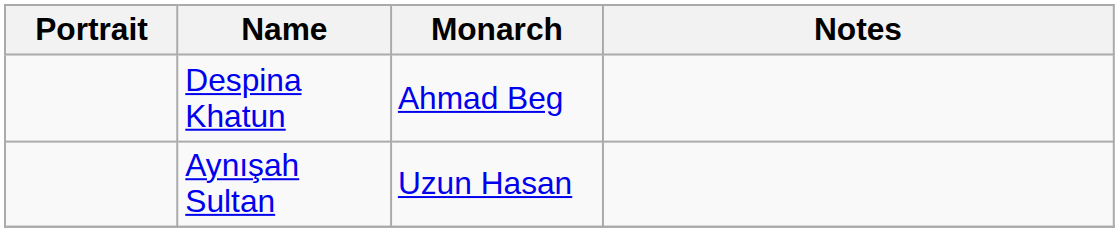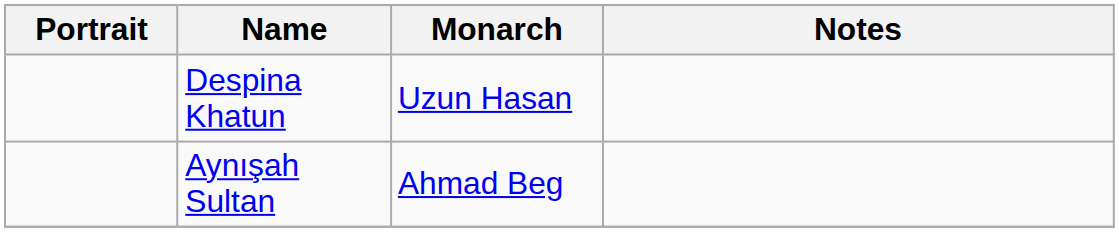 <table class="wikitable">
 <tr>
 <th width="80pt">Portrait</th>
 <th width="100pt">Name</th>
 <th width="100pt">Monarch</th>
 <th width="250pt">Notes</th>
 </tr>
 <tr>
 <td></td>
 <td><a href='#'>Despina Khatun</a></td>
-<td><a href='#'>Ahmad Beg</a></td>
+<td><a href='#'>Uzun Hasan</a></td>
 <td></td>
 </tr>
 <tr>
 <td></td>
 <td><a href='#'>Aynışah Sultan</a></td>
-<td><a href='#'>Uzun Hasan</a></td>
+<td><a href='#'>Ahmad Beg</a></td>
 <td></td>
 </tr>
 <tr>
 </tr>
 </table>
